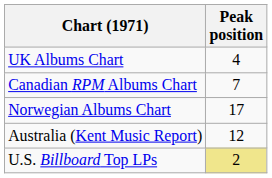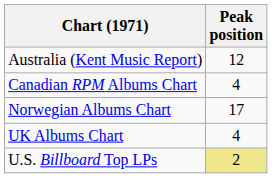 <table class="wikitable sortable" style="text-align:center">
 <tr>
 <th>Chart (1971)</th>
 <th>Peak<br>position</th>
 </tr>
 <tr>
-<td align="left"><a href='#'>UK Albums Chart</a></td>
-<td>4</td>
+<td align="left">Australia (<a href='#'>Kent Music Report</a>)</td>
+<td style="text-align:center;">12</td>
 </tr>
 <tr>
 <td align="left"><a href='#'>Canadian <em>RPM</em> Albums Chart</a></td>
-<td>7</td>
+<td>4</td>
 </tr>
 <tr>
 <td align="left"><a href='#'>Norwegian Albums Chart</a></td>
 <td>17</td>
 </tr>
 <tr>
-<td align="left">Australia (<a href='#'>Kent Music Report</a>)</td>
-<td style="text-align:center;">12</td>
+<td align="left"><a href='#'>UK Albums Chart</a></td>
+<td>4</td>
 </tr>
 <tr>
 <td align="left">U.S. <a href='#'><em>Billboard</em> Top LPs</a></td>
 <td style="background: khaki;">2</td>
 </tr>
 </table>
